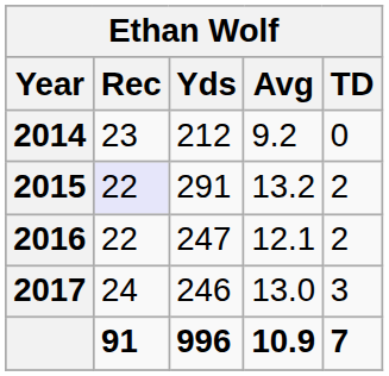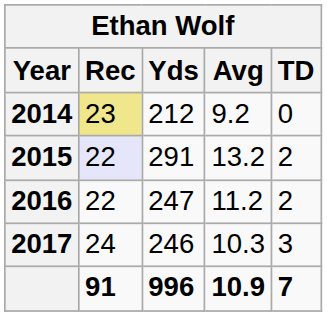 <table class="wikitable sortable">
 <tr>
 <th colspan="5">Ethan Wolf</th>
 </tr>
 <tr>
 <th>Year</th>
 <th>Rec</th>
 <th>Yds</th>
 <th>Avg</th>
 <th>TD</th>
 </tr>
 <tr>
 <th>2014</th>
-<td>23</td>
+<td style="background: khaki;">23</td>
 <td>212</td>
 <td>9.2</td>
 <td>0</td>
 </tr>
 <tr>
 <th>2015</th>
 <td style="background: lavender;">22</td>
 <td>291</td>
 <td>13.2</td>
 <td>2</td>
 </tr>
 <tr>
 <th>2016</th>
 <td>22</td>
 <td>247</td>
-<td>12.1</td>
+<td>11.2</td>
 <td>2</td>
 </tr>
 <tr>
 <th>2017</th>
 <td>24</td>
 <td>246</td>
-<td>13.0</td>
+<td>10.3</td>
 <td>3</td>
 </tr>
 <tr>
 <th><strong></strong></th>
 <td><strong>91</strong></td>
 <td><strong>996</strong></td>
 <td><strong>10.9</strong></td>
 <td><strong>7</strong></td>
 </tr>
 </table>
